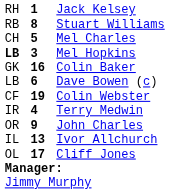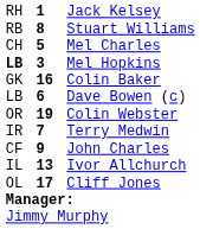 <table cellspacing="0" cellpadding="0" style="font-size:90%; margin:0.2em auto;">
 <tr>
 <th width="25"></th>
 <th width="25"></th>
 </tr>
 <tr>
 <td>RH</td>
 <td><strong>1</strong></td>
 <td><a href='#'>Jack Kelsey</a></td>
 </tr>
 <tr>
 <td>RB</td>
 <td><strong>8</strong></td>
 <td><a href='#'>Stuart Williams</a></td>
 </tr>
 <tr>
 <td>CH</td>
 <td><strong>5</strong></td>
 <td><a href='#'>Mel Charles</a></td>
 </tr>
 <tr>
 <td><strong>LB</strong></td>
 <td><strong>3</strong></td>
 <td><a href='#'>Mel Hopkins</a></td>
 </tr>
 <tr>
 <td>GK</td>
 <td><strong>16</strong></td>
 <td><a href='#'>Colin Baker</a></td>
 </tr>
 <tr>
 <td>LB</td>
 <td><strong>6</strong></td>
 <td><a href='#'>Dave Bowen</a> (<a href='#'>c</a>)</td>
 </tr>
 <tr>
-<td>CF</td>
+<td>OR</td>
 <td><strong>19</strong></td>
 <td><a href='#'>Colin Webster</a></td>
 </tr>
 <tr>
 <td>IR</td>
-<td><strong>4</strong></td>
+<td><strong>7</strong></td>
 <td><a href='#'>Terry Medwin</a></td>
 </tr>
 <tr>
-<td>OR</td>
+<td>CF</td>
 <td><strong>9</strong></td>
 <td><a href='#'>John Charles</a></td>
 </tr>
 <tr>
 <td>IL</td>
 <td><strong>13</strong></td>
 <td><a href='#'>Ivor Allchurch</a></td>
 </tr>
 <tr>
 <td>OL</td>
 <td><strong>17</strong></td>
 <td><a href='#'>Cliff Jones</a></td>
 </tr>
 <tr>
 <td colspan=3><strong>Manager:</strong></td>
 </tr>
 <tr>
 <td colspan=4><a href='#'>Jimmy Murphy</a></td>
 </tr>
 </table>
